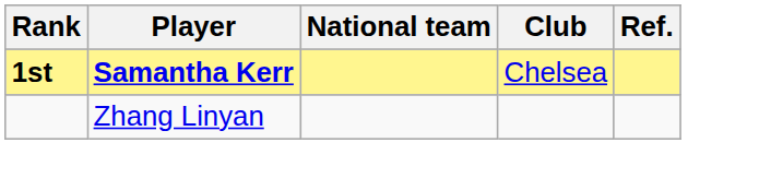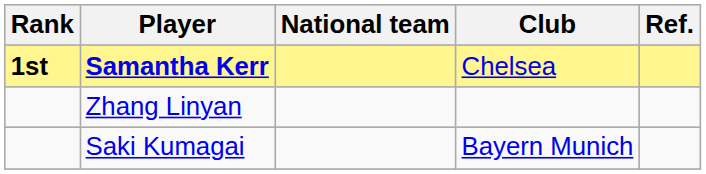 <table class="wikitable">
 <tr>
 <th>Rank</th>
 <th>Player</th>
 <th>National team</th>
 <th>Club</th>
 <th>Ref.</th>
 </tr>
 <tr bgcolor="#FFF68F">
 <td><strong>1st</strong></td>
 <td><strong><a href='#'>Samantha Kerr</a></strong></td>
 <td><strong></strong></td>
 <td> <a href='#'>Chelsea</a></td>
 <td></td>
 </tr>
 <tr>
 <td></td>
 <td><a href='#'>Zhang Linyan</a></td>
 <td></td>
 <td></td>
 <td></td>
 </tr>
+<tr>
+<td></td>
+<td><a href='#'>Saki Kumagai</a></td>
+<td></td>
+<td> <a href='#'>Bayern Munich</a></td>
+<td></td>
+</tr>
 </table>
